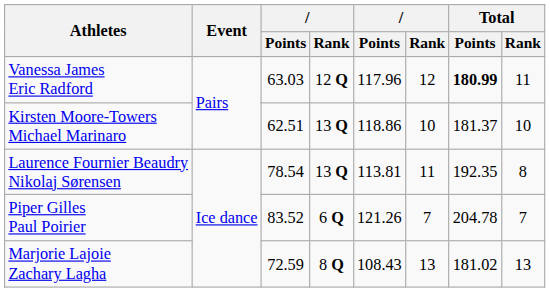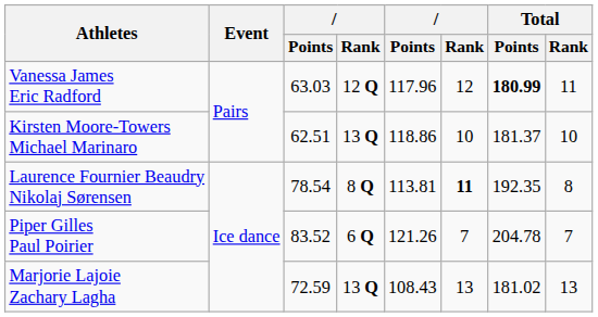 <table class=wikitable style=font-size:90%;text-align:center>
 <tr>
 <th rowspan=2>Athletes</th>
 <th rowspan=2>Event</th>
 <th colspan=2> / </th>
 <th colspan=2> / </th>
 <th colspan=2>Total</th>
 </tr>
 <tr style=font-size:95%>
 <th>Points</th>
 <th>Rank</th>
 <th>Points</th>
 <th>Rank</th>
 <th>Points</th>
 <th>Rank</th>
 </tr>
 <tr>
 <td align=left><a href='#'>Vanessa James</a><br><a href='#'>Eric Radford</a></td>
 <td align=left rowspan=2><a href='#'>Pairs</a></td>
 <td>63.03</td>
 <td>12 <strong>Q</strong></td>
 <td>117.96</td>
 <td>12</td>
 <td><strong>180.99</strong></td>
 <td>11</td>
 </tr>
 <tr>
 <td align=left><a href='#'>Kirsten Moore-Towers</a><br><a href='#'>Michael Marinaro</a></td>
 <td>62.51</td>
 <td>13 <strong>Q</strong></td>
 <td>118.86</td>
 <td>10</td>
 <td>181.37</td>
 <td>10</td>
 </tr>
 <tr>
 <td align=left><a href='#'>Laurence Fournier Beaudry</a><br><a href='#'>Nikolaj Sørensen</a></td>
 <td align=left rowspan=3><a href='#'>Ice dance</a></td>
 <td>78.54</td>
-<td>13 <strong>Q</strong></td>
+<td>8 <strong>Q</strong></td>
 <td>113.81</td>
-<td>11</td>
+<td><strong>11</strong></td>
 <td>192.35</td>
 <td>8</td>
 </tr>
 <tr>
 <td align=left><a href='#'>Piper Gilles</a><br><a href='#'>Paul Poirier</a></td>
 <td>83.52</td>
 <td>6 <strong>Q</strong></td>
 <td>121.26</td>
 <td>7</td>
 <td>204.78</td>
 <td>7</td>
 </tr>
 <tr>
 <td align=left><a href='#'>Marjorie Lajoie</a><br><a href='#'>Zachary Lagha</a></td>
 <td>72.59</td>
-<td>8 <strong>Q</strong></td>
+<td>13 <strong>Q</strong></td>
 <td>108.43</td>
 <td>13</td>
 <td>181.02</td>
 <td>13</td>
 </tr>
 </table>
